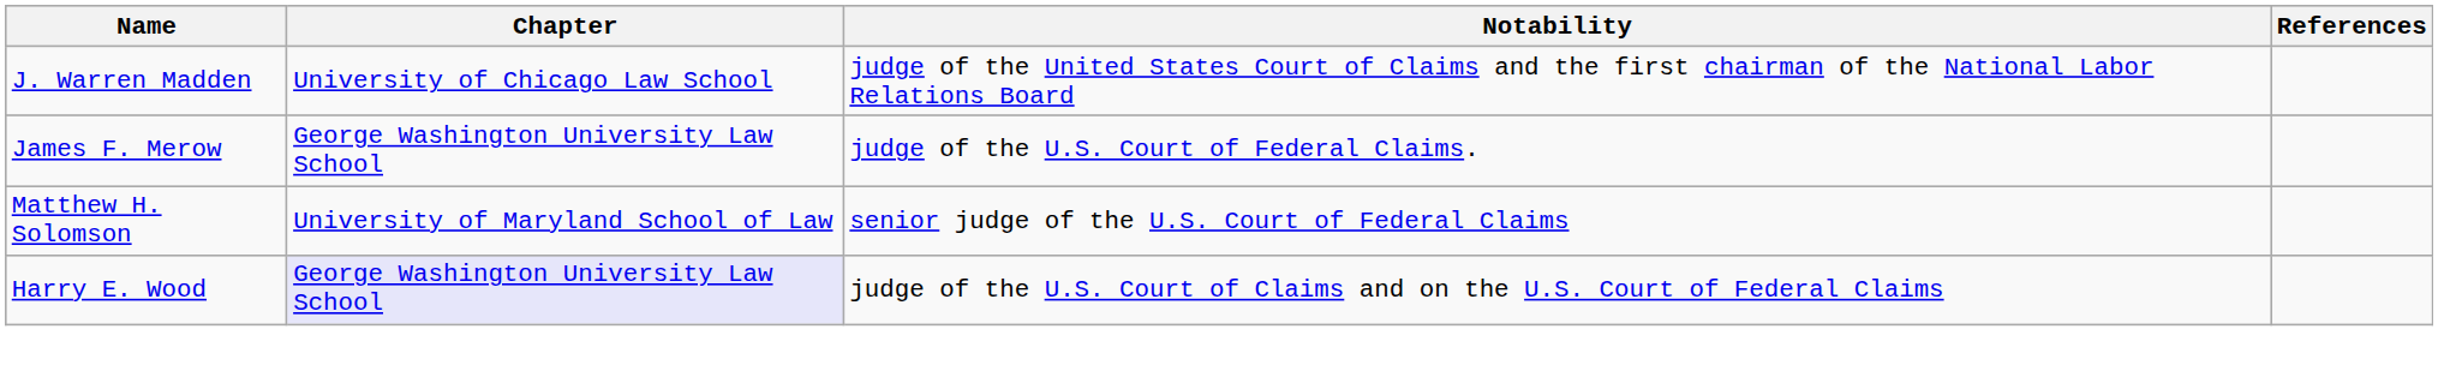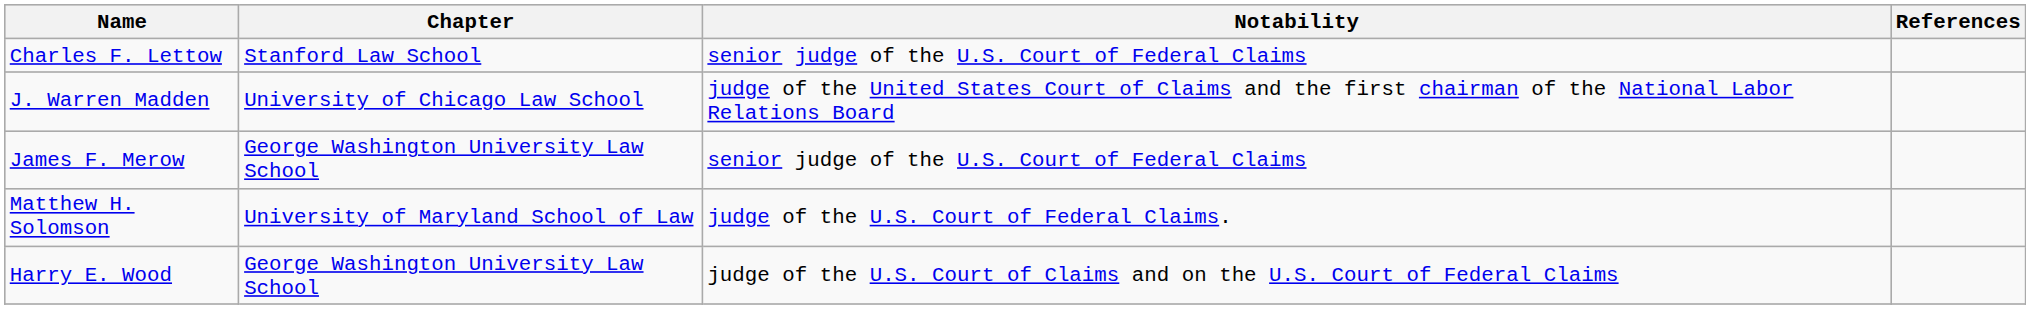 <table class="wikitable sortable" style="width:100%;">
 <tr>
 <th>Name</th>
 <th>Chapter</th>
 <th>Notability</th>
 <th>References</th>
+</tr>
+<tr>
+<td><a href='#'>Charles F. Lettow</a></td>
+<td><a href='#'>Stanford Law School</a></td>
+<td><a href='#'>senior</a> <a href='#'>judge</a> of the <a href='#'>U.S. Court of Federal Claims</a></td>
+<td></td>
 </tr>
 <tr>
 <td><a href='#'>J. Warren Madden</a></td>
 <td><a href='#'>University of Chicago Law School</a></td>
 <td><a href='#'>judge</a> of the <a href='#'>United States Court of Claims</a> and the first <a href='#'>chairman</a> of the <a href='#'>National Labor Relations Board</a></td>
 <td></td>
 </tr>
 <tr>
 <td><a href='#'>James F. Merow</a></td>
 <td><a href='#'>George Washington University Law School</a></td>
-<td><a href='#'>judge</a> of the <a href='#'>U.S. Court of Federal Claims</a>.</td>
+<td><a href='#'>senior</a> judge of the <a href='#'>U.S. Court of Federal Claims</a></td>
 <td></td>
 </tr>
 <tr>
 <td><a href='#'>Matthew H. Solomson</a></td>
 <td><a href='#'>University of Maryland School of Law</a></td>
-<td><a href='#'>senior</a> judge of the <a href='#'>U.S. Court of Federal Claims</a></td>
+<td><a href='#'>judge</a> of the <a href='#'>U.S. Court of Federal Claims</a>.</td>
 <td></td>
 </tr>
 <tr>
 <td><a href='#'>Harry E. Wood</a></td>
-<td style="background: lavender;"><a href='#'>George Washington University Law School</a></td>
+<td><a href='#'>George Washington University Law School</a></td>
 <td>judge of the <a href='#'>U.S. Court of Claims</a> and on the <a href='#'>U.S. Court of Federal Claims</a></td>
 <td></td>
 </tr>
 </table>
